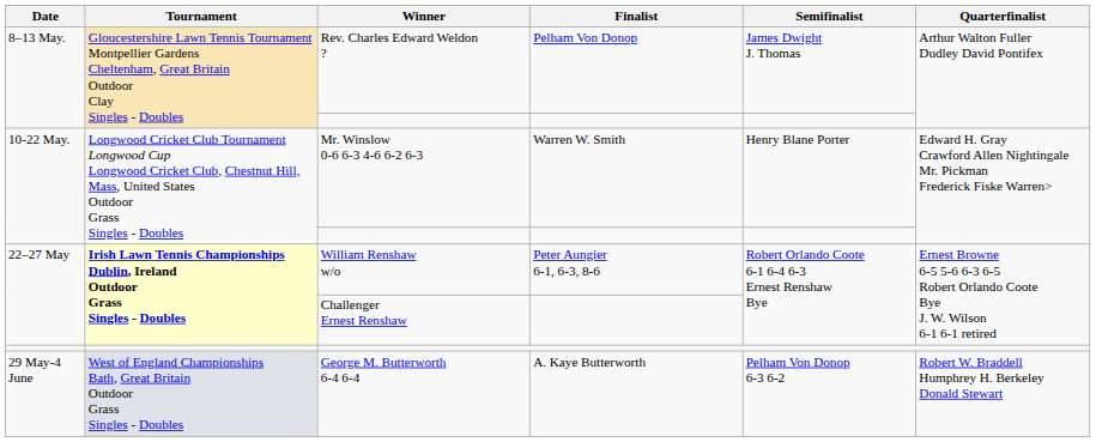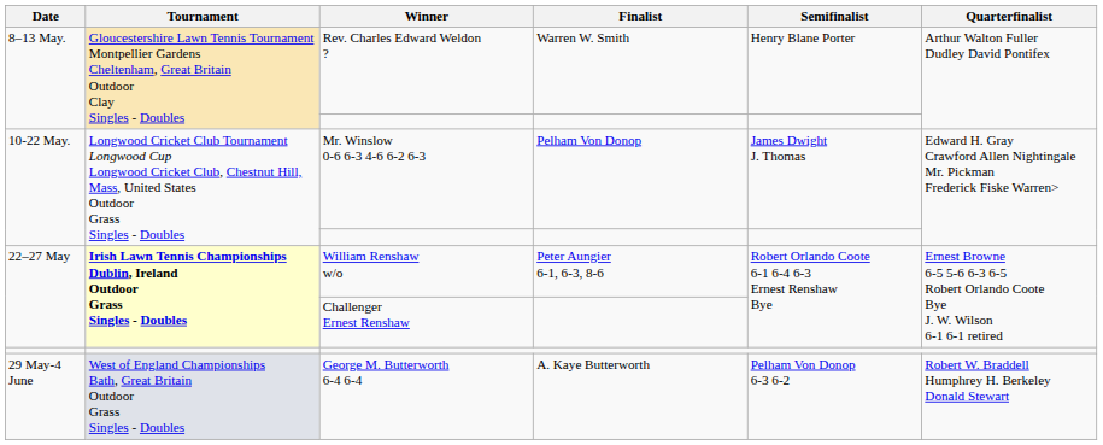 <table class="wikitable" style="font-size:85%;">
 <tr>
 <th width="75">Date</th>
 <th width="230">Tournament</th>
 <th width="210">Winner</th>
 <th width="210">Finalist</th>
 <th width="170">Semifinalist</th>
 <th width="170">Quarterfinalist</th>
 </tr>
 <tr valign=top>
 <td rowspan=2>8–13 May.</td>
 <td style="background:#fae7b5" rowspan=2><a href='#'>Gloucestershire Lawn Tennis Tournament</a><br>Montpellier Gardens<br><a href='#'>Cheltenham</a>, <a href='#'>Great Britain</a><br>Outdoor<br>Clay<br><a href='#'>Singles</a> - <a href='#'>Doubles</a></td>
 <td> Rev. Charles Edward Weldon<br>?</td>
-<td> <a href='#'>Pelham Von Donop</a></td>
-<td> <a href='#'>James Dwight</a><br> J. Thomas</td>
+<td> Warren W. Smith</td>
+<td> Henry Blane Porter</td>
 <td rowspan=2> Arthur Walton Fuller<br> Dudley David Pontifex</td>
 </tr>
 <tr valign=top>
 <td></td>
 <td></td>
 </tr>
 <tr valign=top>
 <td rowspan=2>10-22 May.</td>
 <td rowspan=2><a href='#'>Longwood Cricket Club Tournament</a><br><em>Longwood Cup</em><br><a href='#'>Longwood Cricket Club</a>, <a href='#'>Chestnut Hill, Mass</a>, United States<br>Outdoor<br>Grass<br><a href='#'>Singles</a> - <a href='#'>Doubles</a></td>
 <td> Mr. Winslow<br>0-6 6-3 4-6 6-2 6-3</td>
-<td> Warren W. Smith</td>
-<td> Henry Blane Porter</td>
+<td> <a href='#'>Pelham Von Donop</a></td>
+<td> <a href='#'>James Dwight</a><br> J. Thomas</td>
 <td rowspan=2> Edward H. Gray<br> Crawford Allen Nightingale<br> Mr. Pickman<br> Frederick Fiske Warren></td>
 </tr>
 <tr valign=top>
 <td></td>
 <td></td>
 </tr>
 <tr valign=top>
 <td rowspan=2>22–27 May</td>
 <td style="background:#ffc;" rowspan=2><strong><a href='#'>Irish Lawn Tennis Championships</a><br>  <a href='#'>Dublin</a>, Ireland<br>Outdoor<br>Grass<br><a href='#'>Singles</a> - <a href='#'>Doubles</a></strong></td>
 <td> <a href='#'>William Renshaw</a><br> w/o</td>
 <td> <a href='#'>Peter Aungier</a><br>6-1, 6-3, 8-6</td>
 <td rowspan=2> <a href='#'>Robert Orlando Coote</a><br>6-1 6-4 6-3 <br>  Ernest Renshaw<br>Bye</td>
 <td rowspan=2> <a href='#'>Ernest Browne</a><br>6-5 5-6 6-3 6-5<br> Robert Orlando Coote<br> Bye<br> J. W. Wilson<br>6-1 6-1 retired</td>
 </tr>
 <tr valign=top>
 <td>Challenger<br> <a href='#'>Ernest Renshaw</a> <br></td>
 <td></td>
 </tr>
 <tr valign=top>
 <td></td>
 <td></td>
 </tr>
 <tr valign=top>
 <td rowspan=2>29 May-4 June</td>
 <td style="background:#dfe2e9" rowspan=2><a href='#'>West of England Championships</a><br>  <a href='#'>Bath</a>, <a href='#'>Great Britain</a><br>Outdoor<br>Grass<br><a href='#'>Singles</a> - <a href='#'>Doubles</a></td>
 <td> <a href='#'>George M. Butterworth</a><br>6-4 6-4</td>
 <td> A. Kaye Butterworth</td>
 <td rowspan=2> <a href='#'>Pelham Von Donop</a><br>6-3 6-2</td>
 <td rowspan=2> <a href='#'>Robert W. Braddell</a><br> Humphrey H. Berkeley<br> <a href='#'>Donald Stewart</a></td>
 </tr>
 </table>
